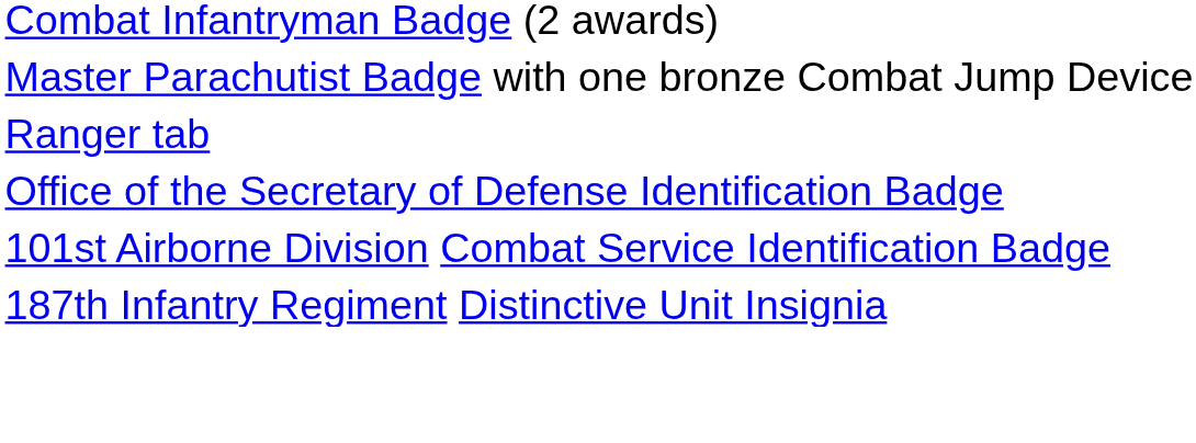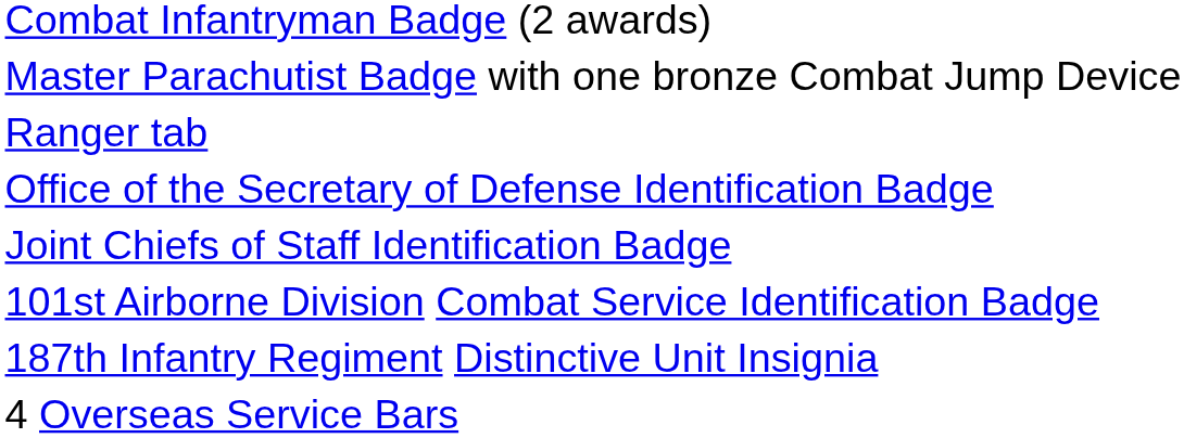 <table>
 <tr>
 <td></td>
 <td><a href='#'>Combat Infantryman Badge</a> (2 awards)</td>
 </tr>
 <tr>
 <td></td>
 <td><a href='#'>Master Parachutist Badge</a> with one bronze Combat Jump Device</td>
 </tr>
 <tr>
 <td></td>
 <td><a href='#'>Ranger tab</a></td>
 </tr>
 <tr>
 <td></td>
 <td><a href='#'>Office of the Secretary of Defense Identification Badge</a></td>
 </tr>
 <tr>
 <td></td>
+<td><a href='#'>Joint Chiefs of Staff Identification Badge</a></td>
+</tr>
+<tr>
+<td></td>
 <td><a href='#'>101st Airborne Division</a> <a href='#'>Combat Service Identification Badge</a></td>
 </tr>
 <tr>
 <td></td>
 <td><a href='#'>187th Infantry Regiment</a> <a href='#'>Distinctive Unit Insignia</a></td>
 </tr>
+<tr>
+<td></td>
+<td>4 <a href='#'>Overseas Service Bars</a></td>
+</tr>
 </table>
